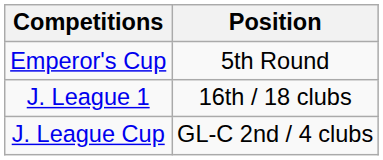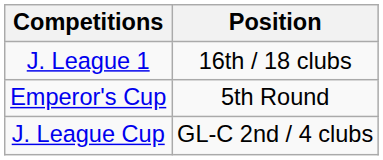 <table class="wikitable" style="text-align:center;">
 <tr>
 <th>Competitions</th>
 <th>Position</th>
 </tr>
 <tr>
+<td><a href='#'>J. League 1</a></td>
+<td>16th / 18 clubs</td>
+</tr>
+<tr>
 <td><a href='#'>Emperor's Cup</a></td>
 <td>5th Round</td>
-</tr>
-<tr>
-<td><a href='#'>J. League 1</a></td>
-<td>16th / 18 clubs</td>
 </tr>
 <tr>
 <td><a href='#'>J. League Cup</a></td>
 <td>GL-C 2nd / 4 clubs</td>
 </tr>
 </table>
